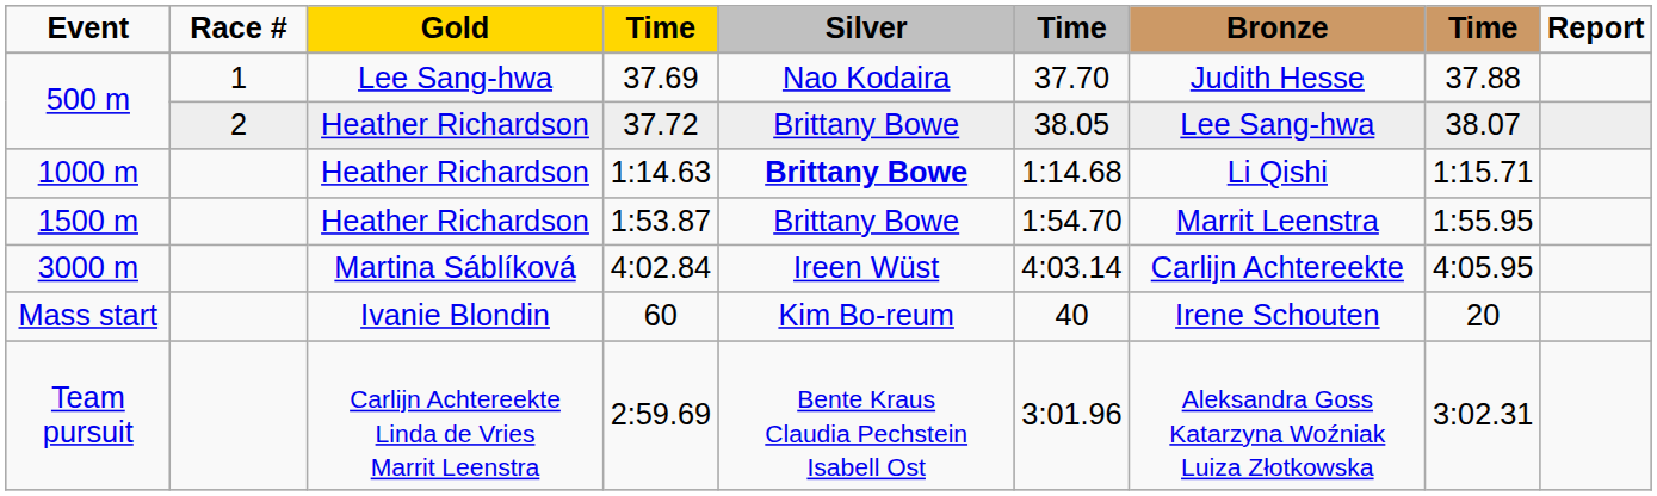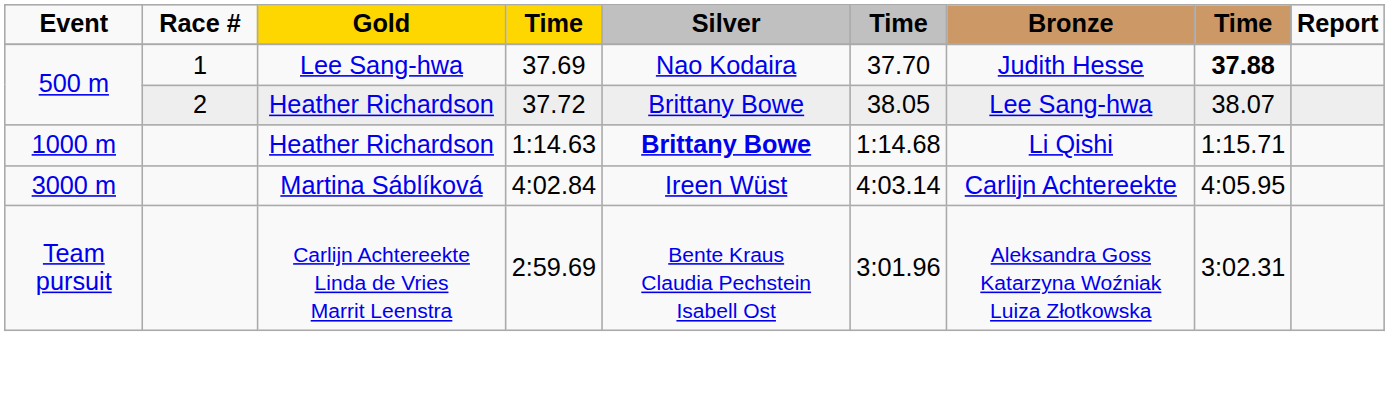 <table class="wikitable">
 <tr>
 <td width="80" align="center"><strong>Event</strong></td>
 <td width="65" align="center"><strong>Race #</strong></td>
 <td width="150" bgcolor="gold" align="center"><strong>Gold</strong></td>
 <td width="50" bgcolor="gold" align="center"><strong>Time</strong></td>
 <td width="150" bgcolor="silver" align="center"><strong>Silver</strong></td>
 <td width="50" bgcolor="silver" align="center"><strong>Time</strong></td>
 <td width="150" bgcolor="#CC9966" align="center"><strong>Bronze</strong></td>
 <td width="50" bgcolor="#CC9966" align="center"><strong>Time</strong></td>
 <td width="50" align="center"><strong>Report</strong></td>
 </tr>
 <tr bgcolor="#cccccc">
 </tr>
 <tr>
 <td rowspan=2 align="center"><a href='#'>500 m</a></td>
 <td align="center">1</td>
 <td align="center"><a href='#'>Lee Sang-hwa</a><br><small></small></td>
 <td align="center">37.69</td>
 <td align="center"><a href='#'>Nao Kodaira</a><br><small></small></td>
 <td align="center">37.70</td>
 <td align="center"><a href='#'>Judith Hesse</a><br><small></small></td>
-<td align="center">37.88</td>
+<td align="center"><strong>37.88</strong></td>
 <td align="center"></td>
 </tr>
 <tr bgcolor="#eeeeee">
 <td align="center">2</td>
 <td align="center"><a href='#'>Heather Richardson</a><br><small></small></td>
 <td align="center">37.72</td>
 <td align="center"><a href='#'>Brittany Bowe</a><br><small></small></td>
 <td align="center">38.05</td>
 <td align="center"><a href='#'>Lee Sang-hwa</a><br><small></small></td>
 <td align="center">38.07</td>
 <td align="center"></td>
 </tr>
 <tr>
 <td align="center"><a href='#'>1000 m</a></td>
 <td align="center"></td>
 <td align="center"><a href='#'>Heather Richardson</a><br><small></small></td>
 <td align="center">1:14.63</td>
 <td align="center"><strong><a href='#'>Brittany Bowe</a><br><small></small></strong></td>
 <td align="center">1:14.68</td>
 <td align="center"><a href='#'>Li Qishi</a><br><small></small></td>
 <td align="center">1:15.71</td>
 <td align="center"></td>
 </tr>
 <tr>
-<td align="center"><a href='#'>1500 m</a></td>
-<td align="center"></td>
-<td align="center"><a href='#'>Heather Richardson</a><br><small></small></td>
-<td align="center">1:53.87</td>
-<td align="center"><a href='#'>Brittany Bowe</a><br><small></small></td>
-<td align="center">1:54.70</td>
-<td align="center"><a href='#'>Marrit Leenstra</a><br><small></small></td>
-<td align="center">1:55.95</td>
-<td align="center"></td>
-</tr>
-<tr>
 <td align="center"><a href='#'>3000 m</a></td>
 <td align="center"></td>
 <td align="center"><a href='#'>Martina Sáblíková</a><br><small></small></td>
 <td align="center">4:02.84</td>
 <td align="center"><a href='#'>Ireen Wüst</a><br><small></small></td>
 <td align="center">4:03.14</td>
 <td align="center"><a href='#'>Carlijn Achtereekte</a><br><small></small></td>
 <td align="center">4:05.95</td>
-<td align="center"></td>
-</tr>
-<tr>
-<td align="center"><a href='#'>Mass start</a></td>
-<td align="center"></td>
-<td align="center"><a href='#'>Ivanie Blondin</a><br><small></small></td>
-<td align="center">60 </td>
-<td align="center"><a href='#'>Kim Bo-reum</a><br><small></small></td>
-<td align="center">40 </td>
-<td align="center"><a href='#'>Irene Schouten</a><br><small></small></td>
-<td align="center">20 </td>
 <td align="center"></td>
 </tr>
 <tr>
 <td align="center"><a href='#'>Team pursuit</a></td>
 <td align="center"></td>
 <td align="center"><br><small><a href='#'>Carlijn Achtereekte</a><br><a href='#'>Linda de Vries</a><br><a href='#'>Marrit Leenstra</a></small></td>
 <td align="center">2:59.69</td>
 <td align="center"><br><small><a href='#'>Bente Kraus</a><br><a href='#'>Claudia Pechstein</a><br><a href='#'>Isabell Ost</a></small></td>
 <td align="center">3:01.96</td>
 <td align="center"><br><small><a href='#'>Aleksandra Goss</a><br><a href='#'>Katarzyna Woźniak</a><br><a href='#'>Luiza Złotkowska</a></small></td>
 <td align="center">3:02.31</td>
 <td align="center"></td>
 </tr>
 </table>
